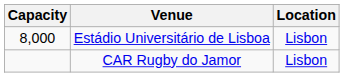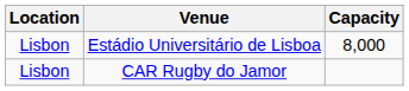 <table class="wikitable sortable" style="text-align: center;">
 <tr>
+<th>Location</th>
+<th>Venue</th>
 <th>Capacity</th>
-<th>Venue</th>
-<th>Location</th>
 </tr>
 <tr>
+<td><a href='#'>Lisbon</a></td>
+<td><a href='#'>Estádio Universitário de Lisboa</a></td>
 <td>8,000</td>
-<td><a href='#'>Estádio Universitário de Lisboa</a></td>
-<td><a href='#'>Lisbon</a></td>
 </tr>
 <tr>
+<td><a href='#'>Lisbon</a></td>
+<td><a href='#'>CAR Rugby do Jamor</a></td>
 <td></td>
-<td><a href='#'>CAR Rugby do Jamor</a></td>
-<td><a href='#'>Lisbon</a></td>
 </tr>
 </table>
